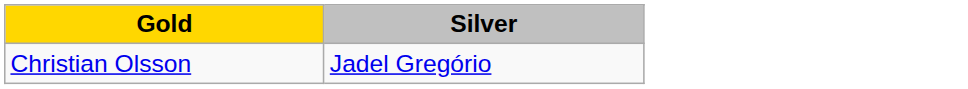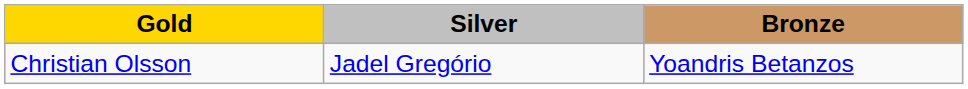 <table class="wikitable" style="text-align:left">
 <tr align="center">
 <td width=200 bgcolor=gold><strong>Gold</strong></td>
 <td width=200 bgcolor=silver><strong>Silver</strong></td>
+<td width=200 bgcolor=CC9966><strong>Bronze</strong></td>
 </tr>
 <tr>
 <td><a href='#'>Christian Olsson</a><br><em></em></td>
 <td><a href='#'>Jadel Gregório</a><br><em></em></td>
+<td><a href='#'>Yoandris Betanzos</a><br><em></em></td>
 </tr>
 </table>
